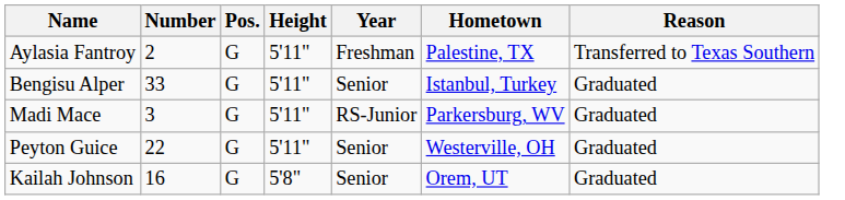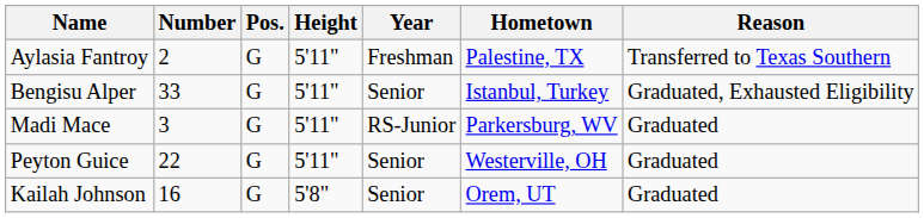 <table class="wikitable sortable" border="1">
 <tr align=center>
 <th style= >Name</th>
 <th style= >Number</th>
 <th style= >Pos.</th>
 <th style= >Height</th>
 <th style= >Year</th>
 <th style= >Hometown</th>
 <th style= >Reason</th>
 </tr>
 <tr>
 <td>Aylasia Fantroy</td>
 <td>2</td>
 <td>G</td>
 <td>5'11"</td>
 <td>Freshman</td>
 <td><a href='#'>Palestine, TX</a></td>
 <td>Transferred to <a href='#'>Texas Southern</a></td>
 </tr>
 <tr>
 <td>Bengisu Alper</td>
 <td>33</td>
 <td>G</td>
 <td>5'11"</td>
 <td>Senior</td>
 <td><a href='#'>Istanbul, Turkey</a></td>
-<td>Graduated</td>
+<td>Graduated, Exhausted Eligibility</td>
 </tr>
 <tr>
 <td>Madi Mace</td>
 <td>3</td>
 <td>G</td>
 <td>5'11"</td>
 <td>RS-Junior</td>
 <td><a href='#'>Parkersburg, WV</a></td>
 <td>Graduated</td>
 </tr>
 <tr>
 <td>Peyton Guice</td>
 <td>22</td>
 <td>G</td>
 <td>5'11"</td>
 <td>Senior</td>
 <td><a href='#'>Westerville, OH</a></td>
 <td>Graduated</td>
 </tr>
 <tr>
 <td>Kailah Johnson</td>
 <td>16</td>
 <td>G</td>
 <td>5'8"</td>
 <td>Senior</td>
 <td><a href='#'>Orem, UT</a></td>
 <td>Graduated</td>
 </tr>
 </table>
